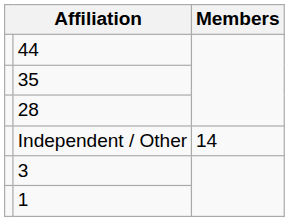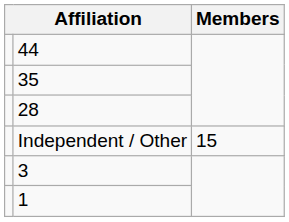 <table class="wikitable">
 <tr>
 <th colspan="2">Affiliation</th>
 <th>Members</th>
 </tr>
 <tr>
 <td></td>
 <td>44</td>
 </tr>
 <tr>
 <td></td>
 <td>35</td>
 </tr>
 <tr>
 <td></td>
 <td>28</td>
 </tr>
 <tr>
 <td></td>
 <td>Independent / Other</td>
-<td>14</td>
+<td>15</td>
 </tr>
 <tr>
 <td></td>
 <td>3</td>
 </tr>
 <tr>
 <td></td>
 <td>1</td>
 </tr>
 </table>
